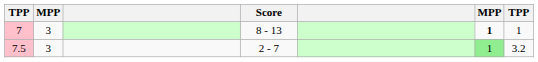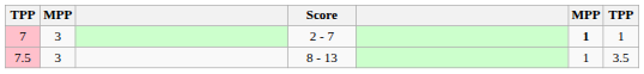 <table class="wikitable" style="text-align: center;" |>
 <tr>
 <th width="35">TPP</th>
 <th width="35">MPP</th>
 <th width="250"></th>
 <th width="75">Score</th>
 <th width="250"></th>
 <th width="35">MPP</th>
 <th width="35">TPP</th>
 </tr>
 <tr>
 <td bgcolor=pink>7</td>
 <td>3</td>
 <td style="text-align:left;" bgcolor="ccffcc"></td>
-<td>8 - 13</td>
+<td>2 - 7</td>
 <td style="text-align:left;" bgcolor="ccffcc"><strong></strong></td>
 <td><strong>1</strong></td>
 <td>1</td>
 </tr>
 <tr>
 <td bgcolor=pink>7.5</td>
 <td>3</td>
 <td style="text-align:left;"></td>
-<td>2 - 7</td>
+<td>8 - 13</td>
 <td style="text-align:left;" bgcolor="ccffcc"><strong></strong></td>
-<td style="background: lightgreen;">1</td>
-<td>3.2</td>
+<td>1</td>
+<td>3.5</td>
 </tr>
 </table>
